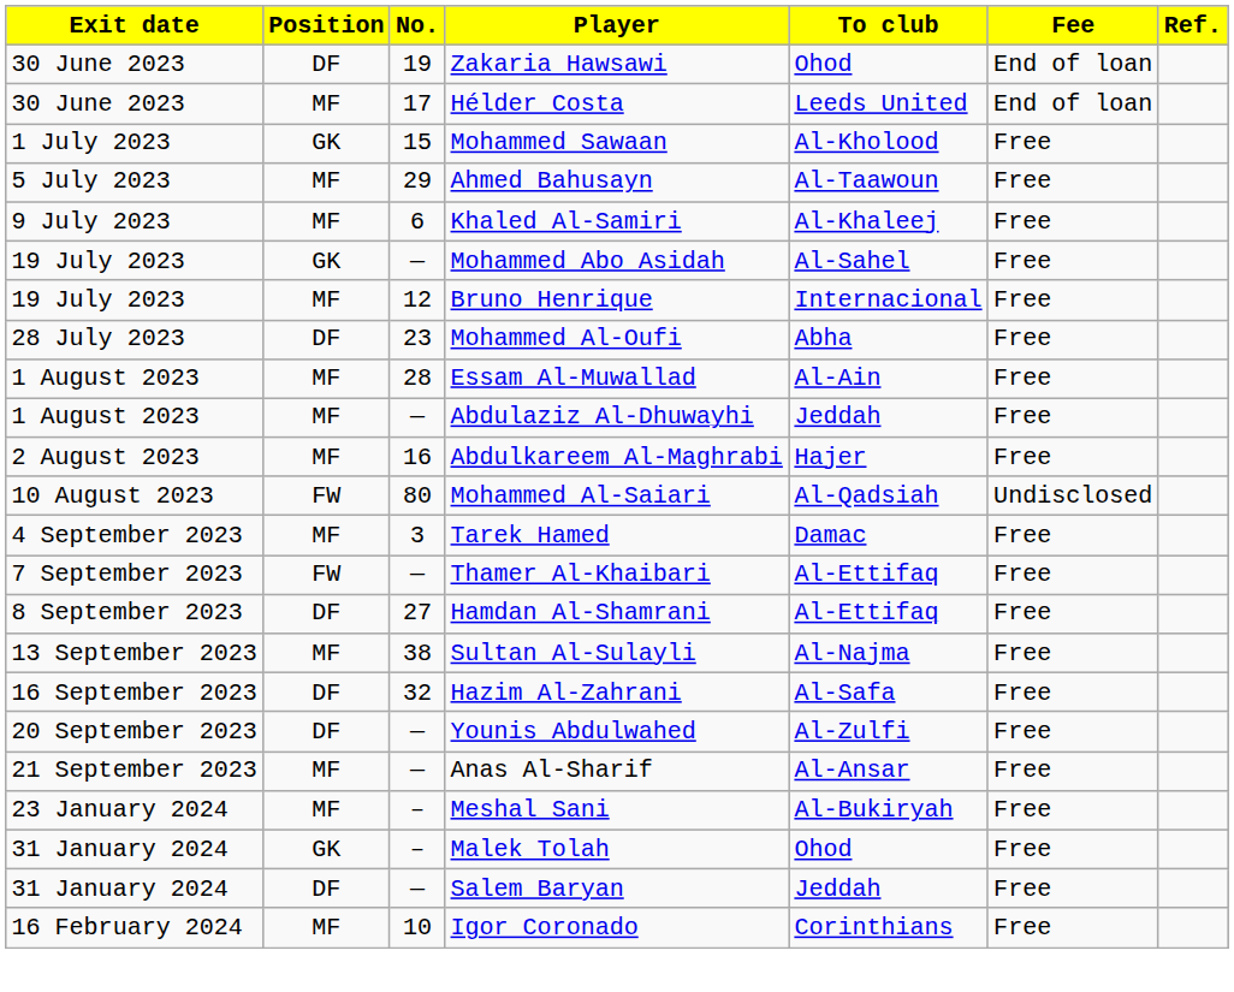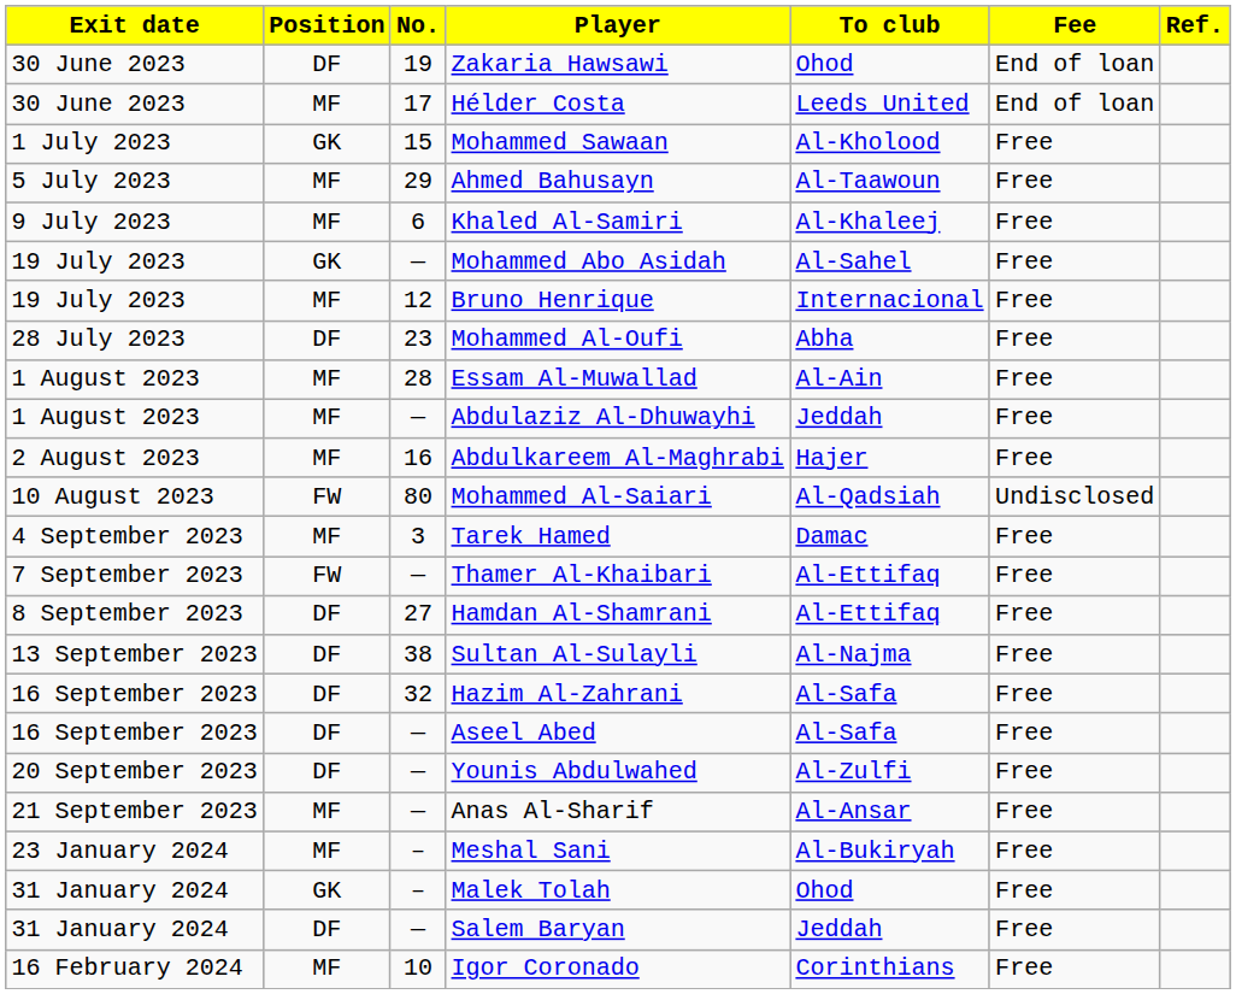 <table class="wikitable sortable">
 <tr>
 <th style="background:yellow; color:black;"><strong>Exit date</strong></th>
 <th style="background:yellow; color:black;"><strong>Position</strong></th>
 <th style="background:yellow; color:black;"><strong>No.</strong></th>
 <th style="background:yellow; color:black;"><strong>Player</strong></th>
 <th style="background:yellow; color:black;"><strong>To club</strong></th>
 <th style="background:yellow; color:black;"><strong>Fee</strong></th>
 <th style="background:yellow; color:black;"><strong>Ref.</strong></th>
 </tr>
 <tr>
 <td>30 June 2023</td>
 <td style="text-align:center;">DF</td>
 <td style="text-align:center;">19</td>
 <td style="text-align:left;"> <a href='#'>Zakaria Hawsawi</a></td>
 <td style="text-align:left;"> <a href='#'>Ohod</a></td>
 <td>End of loan</td>
 <td></td>
 </tr>
 <tr>
 <td>30 June 2023</td>
 <td style="text-align:center;">MF</td>
 <td style="text-align:center;">17</td>
 <td style="text-align:left;"> <a href='#'>Hélder Costa</a></td>
 <td style="text-align:left;"> <a href='#'>Leeds United</a></td>
 <td>End of loan</td>
 <td></td>
 </tr>
 <tr>
 <td>1 July 2023</td>
 <td style="text-align:center;">GK</td>
 <td style="text-align:center;">15</td>
 <td style="text-align:left;"> <a href='#'>Mohammed Sawaan</a></td>
 <td style="text-align:left;"> <a href='#'>Al-Kholood</a></td>
 <td>Free</td>
 <td></td>
 </tr>
 <tr>
 <td>5 July 2023</td>
 <td style="text-align:center;">MF</td>
 <td style="text-align:center;">29</td>
 <td style="text-align:left;"> <a href='#'>Ahmed Bahusayn</a></td>
 <td style="text-align:left;"> <a href='#'>Al-Taawoun</a></td>
 <td>Free</td>
 <td></td>
 </tr>
 <tr>
 <td>9 July 2023</td>
 <td style="text-align:center;">MF</td>
 <td style="text-align:center;">6</td>
 <td style="text-align:left;"> <a href='#'>Khaled Al-Samiri</a></td>
 <td style="text-align:left;"> <a href='#'>Al-Khaleej</a></td>
 <td>Free</td>
 <td></td>
 </tr>
 <tr>
 <td>19 July 2023</td>
 <td style="text-align:center;">GK</td>
 <td style="text-align:center;">—</td>
 <td style="text-align:left;"> <a href='#'>Mohammed Abo Asidah</a></td>
 <td style="text-align:left;"> <a href='#'>Al-Sahel</a></td>
 <td>Free</td>
 <td></td>
 </tr>
 <tr>
 <td>19 July 2023</td>
 <td style="text-align:center;">MF</td>
 <td style="text-align:center;">12</td>
 <td style="text-align:left;"> <a href='#'>Bruno Henrique</a></td>
 <td style="text-align:left;"> <a href='#'>Internacional</a></td>
 <td>Free</td>
 <td></td>
 </tr>
 <tr>
 <td>28 July 2023</td>
 <td style="text-align:center;">DF</td>
 <td style="text-align:center;">23</td>
 <td style="text-align:left;"> <a href='#'>Mohammed Al-Oufi</a></td>
 <td style="text-align:left;"> <a href='#'>Abha</a></td>
 <td>Free</td>
 <td></td>
 </tr>
 <tr>
 <td>1 August 2023</td>
 <td style="text-align:center;">MF</td>
 <td style="text-align:center;">28</td>
 <td style="text-align:left;"> <a href='#'>Essam Al-Muwallad</a></td>
 <td style="text-align:left;"> <a href='#'>Al-Ain</a></td>
 <td>Free</td>
 <td></td>
 </tr>
 <tr>
 <td>1 August 2023</td>
 <td style="text-align:center;">MF</td>
 <td style="text-align:center;">—</td>
 <td style="text-align:left;"> <a href='#'>Abdulaziz Al-Dhuwayhi</a></td>
 <td style="text-align:left;"> <a href='#'>Jeddah</a></td>
 <td>Free</td>
 <td></td>
 </tr>
 <tr>
 <td>2 August 2023</td>
 <td style="text-align:center;">MF</td>
 <td style="text-align:center;">16</td>
 <td style="text-align:left;"> <a href='#'>Abdulkareem Al-Maghrabi</a></td>
 <td style="text-align:left;"> <a href='#'>Hajer</a></td>
 <td>Free</td>
 <td></td>
 </tr>
 <tr>
 <td>10 August 2023</td>
 <td style="text-align:center;">FW</td>
 <td style="text-align:center;">80</td>
 <td style="text-align:left;"> <a href='#'>Mohammed Al-Saiari</a></td>
 <td style="text-align:left;"> <a href='#'>Al-Qadsiah</a></td>
 <td>Undisclosed</td>
 <td></td>
 </tr>
 <tr>
 <td>4 September 2023</td>
 <td style="text-align:center;">MF</td>
 <td style="text-align:center;">3</td>
 <td style="text-align:left;"> <a href='#'>Tarek Hamed</a></td>
 <td style="text-align:left;"> <a href='#'>Damac</a></td>
 <td>Free</td>
 <td></td>
 </tr>
 <tr>
 <td>7 September 2023</td>
 <td style="text-align:center;">FW</td>
 <td style="text-align:center;">—</td>
 <td style="text-align:left;"> <a href='#'>Thamer Al-Khaibari</a></td>
 <td style="text-align:left;"> <a href='#'>Al-Ettifaq</a></td>
 <td>Free</td>
 <td></td>
 </tr>
 <tr>
 <td>8 September 2023</td>
 <td style="text-align:center;">DF</td>
 <td style="text-align:center;">27</td>
 <td style="text-align:left;"> <a href='#'>Hamdan Al-Shamrani</a></td>
 <td style="text-align:left;"> <a href='#'>Al-Ettifaq</a></td>
 <td>Free</td>
 <td></td>
 </tr>
 <tr>
 <td>13 September 2023</td>
-<td style="text-align:center;">MF</td>
+<td style="text-align:center;">DF</td>
 <td style="text-align:center;">38</td>
 <td style="text-align:left;"> <a href='#'>Sultan Al-Sulayli</a></td>
 <td style="text-align:left;"> <a href='#'>Al-Najma</a></td>
 <td>Free</td>
 <td></td>
 </tr>
 <tr>
 <td>16 September 2023</td>
 <td style="text-align:center;">DF</td>
 <td style="text-align:center;">32</td>
 <td style="text-align:left;"> <a href='#'>Hazim Al-Zahrani</a></td>
+<td style="text-align:left;"> <a href='#'>Al-Safa</a></td>
+<td>Free</td>
+<td></td>
+</tr>
+<tr>
+<td>16 September 2023</td>
+<td style="text-align:center;">DF</td>
+<td style="text-align:center;">—</td>
+<td style="text-align:left;"> <a href='#'>Aseel Abed</a></td>
 <td style="text-align:left;"> <a href='#'>Al-Safa</a></td>
 <td>Free</td>
 <td></td>
 </tr>
 <tr>
 <td>20 September 2023</td>
 <td style="text-align:center;">DF</td>
 <td style="text-align:center;">—</td>
 <td style="text-align:left;"> <a href='#'>Younis Abdulwahed</a></td>
 <td style="text-align:left;"> <a href='#'>Al-Zulfi</a></td>
 <td>Free</td>
 <td></td>
 </tr>
 <tr>
 <td>21 September 2023</td>
 <td style="text-align:center;">MF</td>
 <td style="text-align:center;">—</td>
 <td style="text-align:left;"> Anas Al-Sharif</td>
 <td style="text-align:left;"> <a href='#'>Al-Ansar</a></td>
 <td>Free</td>
 <td></td>
 </tr>
 <tr>
 <td>23 January 2024</td>
 <td style="text-align:center;">MF</td>
 <td style="text-align:center;">–</td>
 <td style="text-align:left;"> <a href='#'>Meshal Sani</a></td>
 <td style="text-align:left;"> <a href='#'>Al-Bukiryah</a></td>
 <td>Free</td>
 <td></td>
 </tr>
 <tr>
 <td>31 January 2024</td>
 <td style="text-align:center;">GK</td>
 <td style="text-align:center;">–</td>
 <td style="text-align:left;"> <a href='#'>Malek Tolah</a></td>
 <td style="text-align:left;"> <a href='#'>Ohod</a></td>
 <td>Free</td>
 <td></td>
 </tr>
 <tr>
 <td>31 January 2024</td>
 <td style="text-align:center;">DF</td>
 <td style="text-align:center;">—</td>
 <td style="text-align:left;"> <a href='#'>Salem Baryan</a></td>
 <td style="text-align:left;"> <a href='#'>Jeddah</a></td>
 <td>Free</td>
 <td></td>
 </tr>
 <tr>
 <td>16 February 2024</td>
 <td style="text-align:center;">MF</td>
 <td style="text-align:center;">10</td>
 <td style="text-align:left;"> <a href='#'>Igor Coronado</a></td>
 <td style="text-align:left;"> <a href='#'>Corinthians</a></td>
 <td>Free</td>
 <td></td>
 </tr>
 <tr>
 </tr>
 </table>
